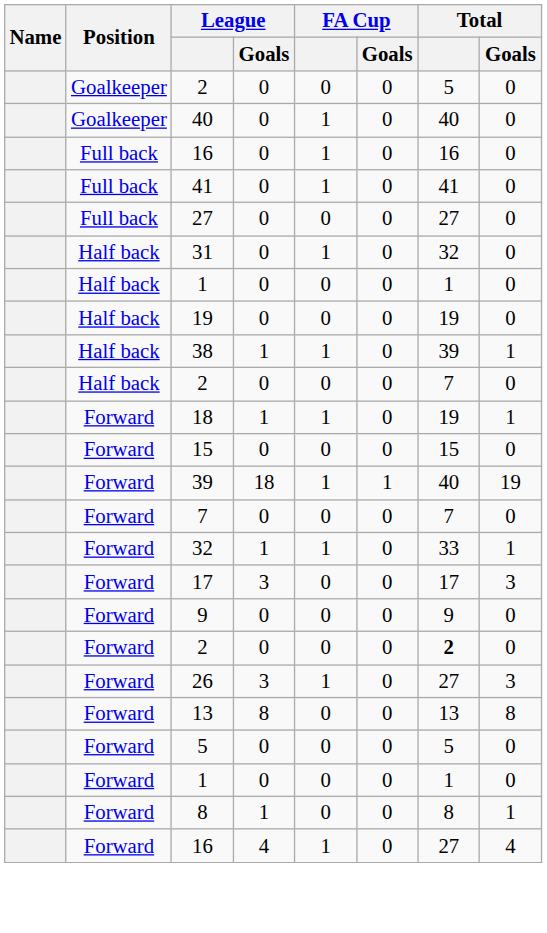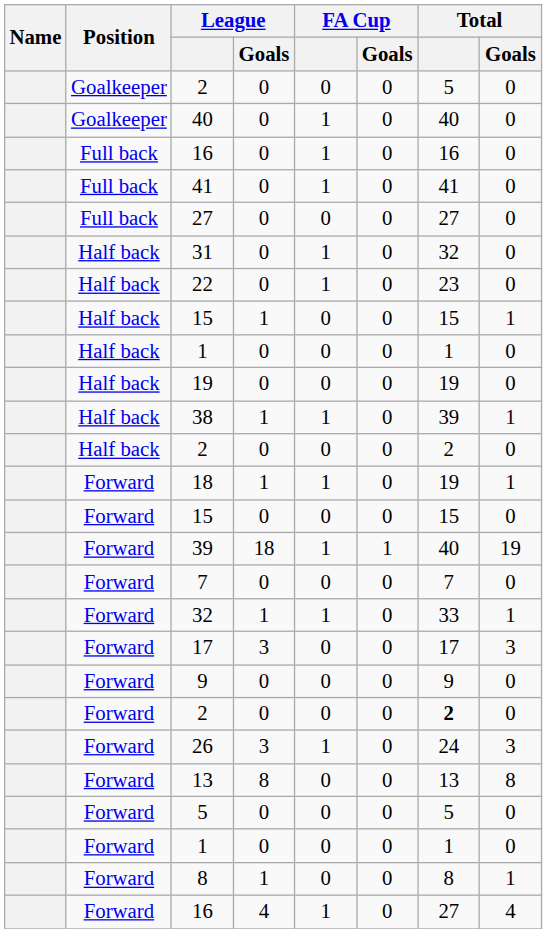 <table class="wikitable sortable plainrowheaders" style=text-align:center>
 <tr class="unsortable">
 <th scope=col rowspan=2>Name</th>
 <th scope=col rowspan=2>Position</th>
 <th scope=col colspan=2><a href='#'>League</a></th>
 <th scope=col colspan=2><a href='#'>FA Cup</a></th>
 <th scope=col colspan=2>Total</th>
 </tr>
 <tr>
 <th width=40 scope=col></th>
 <th width=40 scope=col>Goals</th>
 <th width=40 scope=col></th>
 <th width=40 scope=col>Goals</th>
 <th width=40 scope=col></th>
 <th width=40 scope=col>Goals</th>
 </tr>
 <tr>
 <th scope="row"></th>
 <td data-sort-value="1"><a href='#'>Goalkeeper</a></td>
 <td>2</td>
 <td>0</td>
 <td>0</td>
 <td>0</td>
 <td>5</td>
 <td>0</td>
 </tr>
 <tr>
 <th scope="row"></th>
 <td data-sort-value="1"><a href='#'>Goalkeeper</a></td>
 <td>40</td>
 <td>0</td>
 <td>1</td>
 <td>0</td>
 <td>40</td>
 <td>0</td>
 </tr>
 <tr>
 <th scope="row"></th>
 <td data-sort-value="2"><a href='#'>Full back</a></td>
 <td>16</td>
 <td>0</td>
 <td>1</td>
 <td>0</td>
 <td>16</td>
 <td>0</td>
 </tr>
 <tr>
 <th scope="row"></th>
 <td data-sort-value="2"><a href='#'>Full back</a></td>
 <td>41</td>
 <td>0</td>
 <td>1</td>
 <td>0</td>
 <td>41</td>
 <td>0</td>
 </tr>
 <tr>
 <th scope="row"></th>
 <td data-sort-value="2"><a href='#'>Full back</a></td>
 <td>27</td>
 <td>0</td>
 <td>0</td>
 <td>0</td>
 <td>27</td>
 <td>0</td>
 </tr>
 <tr>
 <th scope="row"></th>
 <td data-sort-value="3"><a href='#'>Half back</a></td>
 <td>31</td>
 <td>0</td>
 <td>1</td>
 <td>0</td>
 <td>32</td>
 <td>0</td>
 </tr>
 <tr>
 <th scope="row"></th>
 <td data-sort-value="3"><a href='#'>Half back</a></td>
+<td>22</td>
+<td>0</td>
+<td>1</td>
+<td>0</td>
+<td>23</td>
+<td>0</td>
+</tr>
+<tr>
+<th scope="row"></th>
+<td data-sort-value="3"><a href='#'>Half back</a></td>
+<td>15</td>
+<td>1</td>
+<td>0</td>
+<td>0</td>
+<td>15</td>
+<td>1</td>
+</tr>
+<tr>
+<th scope="row"></th>
+<td data-sort-value="3"><a href='#'>Half back</a></td>
 <td>1</td>
 <td>0</td>
 <td>0</td>
 <td>0</td>
 <td>1</td>
 <td>0</td>
 </tr>
 <tr>
 <th scope="row"></th>
 <td data-sort-value="3"><a href='#'>Half back</a></td>
 <td>19</td>
 <td>0</td>
 <td>0</td>
 <td>0</td>
 <td>19</td>
 <td>0</td>
 </tr>
 <tr>
 <th scope="row"></th>
 <td data-sort-value="3"><a href='#'>Half back</a></td>
 <td>38</td>
 <td>1</td>
 <td>1</td>
 <td>0</td>
 <td>39</td>
 <td>1</td>
 </tr>
 <tr>
 <th scope="row"></th>
 <td data-sort-value="3"><a href='#'>Half back</a></td>
 <td>2</td>
 <td>0</td>
 <td>0</td>
 <td>0</td>
-<td>7</td>
+<td>2</td>
 <td>0</td>
 </tr>
 <tr>
 <th scope="row"></th>
 <td data-sort-value="4"><a href='#'>Forward</a></td>
 <td>18</td>
 <td>1</td>
 <td>1</td>
 <td>0</td>
 <td>19</td>
 <td>1</td>
 </tr>
 <tr>
 <th scope="row"></th>
 <td data-sort-value="4"><a href='#'>Forward</a></td>
 <td>15</td>
 <td>0</td>
 <td>0</td>
 <td>0</td>
 <td>15</td>
 <td>0</td>
 </tr>
 <tr>
 <th scope="row"></th>
 <td data-sort-value="4"><a href='#'>Forward</a></td>
 <td>39</td>
 <td>18</td>
 <td>1</td>
 <td>1</td>
 <td>40</td>
 <td>19</td>
 </tr>
 <tr>
 <th scope="row"></th>
 <td data-sort-value="4"><a href='#'>Forward</a></td>
 <td>7</td>
 <td>0</td>
 <td>0</td>
 <td>0</td>
 <td>7</td>
 <td>0</td>
 </tr>
 <tr>
 <th scope="row"></th>
 <td data-sort-value="4"><a href='#'>Forward</a></td>
 <td>32</td>
 <td>1</td>
 <td>1</td>
 <td>0</td>
 <td>33</td>
 <td>1</td>
 </tr>
 <tr>
 <th scope="row"></th>
 <td data-sort-value="4"><a href='#'>Forward</a></td>
 <td>17</td>
 <td>3</td>
 <td>0</td>
 <td>0</td>
 <td>17</td>
 <td>3</td>
 </tr>
 <tr>
 <th scope="row"></th>
 <td data-sort-value="4"><a href='#'>Forward</a></td>
 <td>9</td>
 <td>0</td>
 <td>0</td>
 <td>0</td>
 <td>9</td>
 <td>0</td>
 </tr>
 <tr>
 <th scope="row"></th>
 <td data-sort-value="4"><a href='#'>Forward</a></td>
 <td>2</td>
 <td>0</td>
 <td>0</td>
 <td>0</td>
 <td><strong>2</strong></td>
 <td>0</td>
 </tr>
 <tr>
 <th scope="row"></th>
 <td data-sort-value="4"><a href='#'>Forward</a></td>
 <td>26</td>
 <td>3</td>
 <td>1</td>
 <td>0</td>
-<td>27</td>
+<td>24</td>
 <td>3</td>
 </tr>
 <tr>
 <th scope="row"></th>
 <td data-sort-value="4"><a href='#'>Forward</a></td>
 <td>13</td>
 <td>8</td>
 <td>0</td>
 <td>0</td>
 <td>13</td>
 <td>8</td>
 </tr>
 <tr>
 <th scope="row"> </th>
 <td data-sort-value="4"><a href='#'>Forward</a></td>
 <td>5</td>
 <td>0</td>
 <td>0</td>
 <td>0</td>
 <td>5</td>
 <td>0</td>
 </tr>
 <tr>
 <th scope="row"></th>
 <td data-sort-value="4"><a href='#'>Forward</a></td>
 <td>1</td>
 <td>0</td>
 <td>0</td>
 <td>0</td>
 <td>1</td>
 <td>0</td>
 </tr>
 <tr>
 <th scope="row"></th>
 <td data-sort-value="4"><a href='#'>Forward</a></td>
 <td>8</td>
 <td>1</td>
 <td>0</td>
 <td>0</td>
 <td>8</td>
 <td>1</td>
 </tr>
 <tr>
 <th scope="row"></th>
 <td data-sort-value="4"><a href='#'>Forward</a></td>
 <td>16</td>
 <td>4</td>
 <td>1</td>
 <td>0</td>
 <td>27</td>
 <td>4</td>
 </tr>
 </table>
